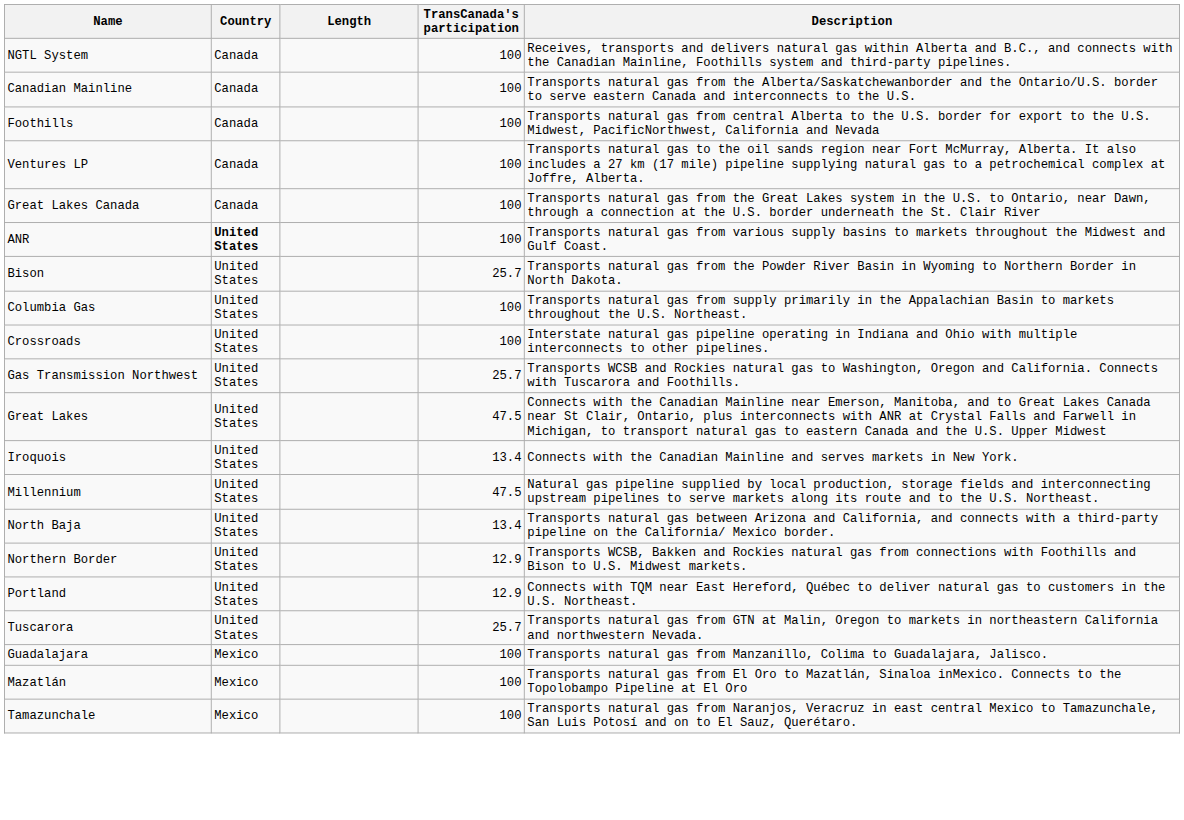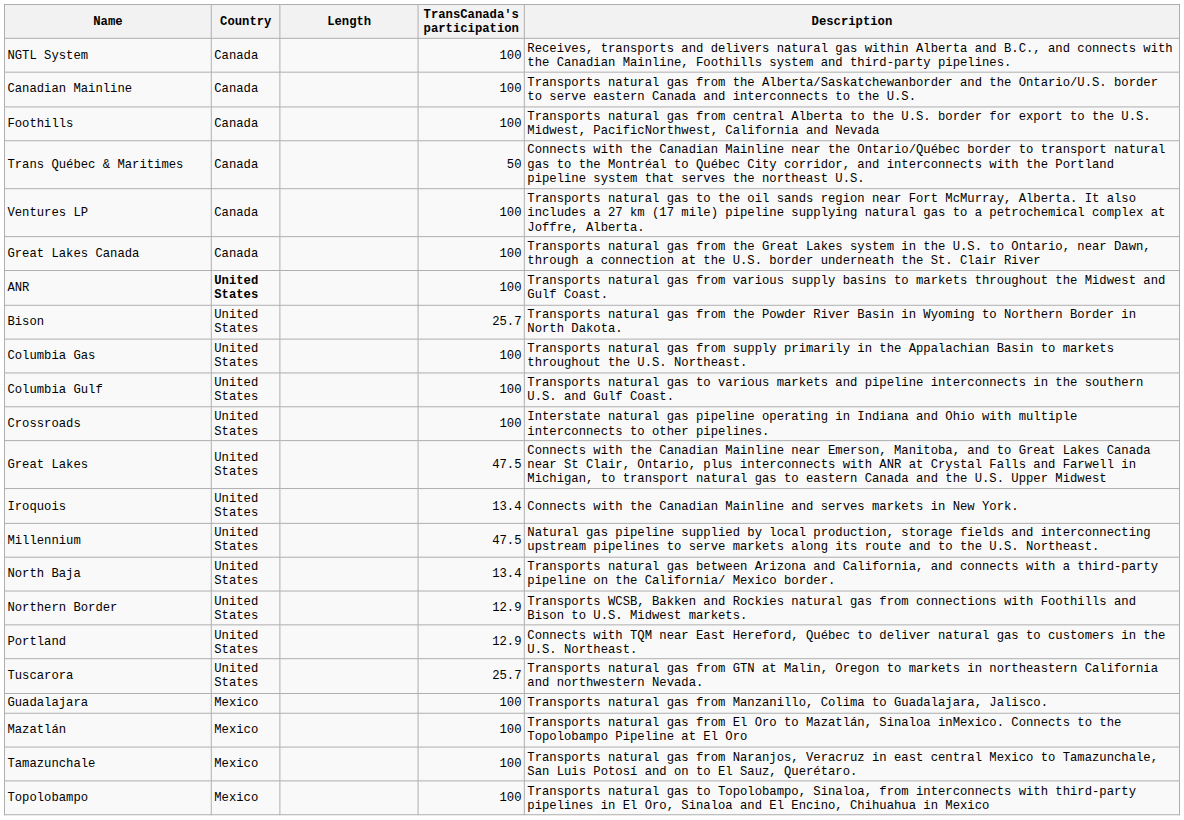 <table class="wikitable sortable" style="text-align:left;">
 <tr>
 <th width="15%">Name</th>
 <th width="5%">Country</th>
 <th width="10%">Length</th>
 <th width="2.5%">TransCanada's participation</th>
 <th width="47.5%">Description</th>
 </tr>
 <tr>
 <td>NGTL System</td>
 <td>Canada</td>
 <td align="right"></td>
 <td align="right">100</td>
 <td>Receives, transports and delivers natural gas within Alberta and B.C., and connects with the Canadian Mainline, Foothills system and third-party pipelines.</td>
 </tr>
 <tr>
 <td>Canadian Mainline</td>
 <td>Canada</td>
 <td align="right"></td>
 <td align="right">100</td>
 <td>Transports natural gas from the Alberta/Saskatchewanborder and the Ontario/U.S. border to serve eastern Canada and interconnects to the U.S.</td>
 </tr>
 <tr>
 <td>Foothills</td>
 <td>Canada</td>
 <td align="right"></td>
 <td align="right">100</td>
 <td>Transports natural gas from central Alberta to the U.S. border for export to the U.S. Midwest, PacificNorthwest, California and Nevada</td>
+</tr>
+<tr>
+<td>Trans Québec & Maritimes</td>
+<td>Canada</td>
+<td align="right"></td>
+<td align="right">50</td>
+<td>Connects with the Canadian Mainline near the Ontario/Québec border to transport natural gas to the Montréal to Québec City corridor, and interconnects with the Portland pipeline system that serves the northeast U.S.</td>
 </tr>
 <tr>
 <td>Ventures LP</td>
 <td>Canada</td>
 <td align="right"></td>
 <td align="right">100</td>
 <td>Transports natural gas to the oil sands region near Fort McMurray, Alberta. It also includes a 27 km (17 mile) pipeline supplying natural gas to a petrochemical complex at Joffre, Alberta.</td>
 </tr>
 <tr>
 <td>Great Lakes Canada</td>
 <td>Canada</td>
 <td align="right"></td>
 <td align="right">100</td>
 <td>Transports natural gas from the Great Lakes system in the U.S. to Ontario, near Dawn, through a connection at the U.S. border underneath the St. Clair River</td>
 </tr>
 <tr>
 <td>ANR</td>
 <td><strong>United States</strong></td>
 <td align="right"></td>
 <td align="right">100</td>
 <td>Transports natural gas from various supply basins to markets throughout the Midwest and Gulf Coast.</td>
 </tr>
 <tr>
 <td>Bison</td>
 <td>United States</td>
 <td align="right"></td>
 <td align="right">25.7</td>
 <td>Transports natural gas from the Powder River Basin in Wyoming to Northern Border in North Dakota.</td>
 </tr>
 <tr>
 <td>Columbia Gas</td>
 <td>United States</td>
 <td align="right"></td>
 <td align="right">100</td>
 <td>Transports natural gas from supply primarily in the Appalachian Basin to markets throughout the U.S. Northeast.</td>
 </tr>
 <tr>
+<td>Columbia Gulf</td>
+<td>United States</td>
+<td align="right"></td>
+<td align="right">100</td>
+<td>Transports natural gas to various markets and pipeline interconnects in the southern U.S. and Gulf Coast.</td>
+</tr>
+<tr>
 <td>Crossroads</td>
 <td>United States</td>
 <td align="right"></td>
 <td align="right">100</td>
 <td>Interstate natural gas pipeline operating in Indiana and Ohio with multiple interconnects to other pipelines.</td>
-</tr>
-<tr>
-<td>Gas Transmission Northwest</td>
-<td>United States</td>
-<td align="right"></td>
-<td align="right">25.7</td>
-<td>Transports WCSB and Rockies natural gas to Washington, Oregon and California. Connects with Tuscarora and Foothills.</td>
 </tr>
 <tr>
 <td>Great Lakes</td>
 <td>United States</td>
 <td align="right"></td>
 <td align="right">47.5</td>
 <td>Connects with the Canadian Mainline near Emerson, Manitoba, and to Great Lakes Canada near St Clair, Ontario, plus interconnects with ANR at Crystal Falls and Farwell in Michigan, to transport natural gas to eastern Canada and the U.S. Upper Midwest</td>
 </tr>
 <tr>
 <td>Iroquois</td>
 <td>United States</td>
 <td align="right"></td>
 <td align="right">13.4</td>
 <td>Connects with the Canadian Mainline and serves markets in New York.</td>
 </tr>
 <tr>
 <td>Millennium</td>
 <td>United States</td>
 <td align="right"></td>
 <td align="right">47.5</td>
 <td>Natural gas pipeline supplied by local production, storage fields and interconnecting upstream pipelines to serve markets along its route and to the U.S. Northeast.</td>
 </tr>
 <tr>
 <td>North Baja</td>
 <td>United States</td>
 <td align="right"></td>
 <td align="right">13.4</td>
 <td>Transports natural gas between Arizona and California, and connects with a third-party pipeline on the California/ Mexico border.</td>
 </tr>
 <tr>
 <td>Northern Border</td>
 <td>United States</td>
 <td align="right"></td>
 <td align="right">12.9</td>
 <td>Transports WCSB, Bakken and Rockies natural gas from connections with Foothills and Bison to U.S. Midwest markets.</td>
 </tr>
 <tr>
 <td>Portland</td>
 <td>United States</td>
 <td align="right"></td>
 <td align="right">12.9</td>
 <td>Connects with TQM near East Hereford, Québec to deliver natural gas to customers in the U.S. Northeast.</td>
 </tr>
 <tr>
 <td>Tuscarora</td>
 <td>United States</td>
 <td align="right"></td>
 <td align="right">25.7</td>
 <td>Transports natural gas from GTN at Malin, Oregon to markets in northeastern California and northwestern Nevada.</td>
 </tr>
 <tr>
 <td>Guadalajara</td>
 <td>Mexico</td>
 <td align="right"></td>
 <td align="right">100</td>
 <td>Transports natural gas from Manzanillo, Colima to Guadalajara, Jalisco.</td>
 </tr>
 <tr>
 <td>Mazatlán</td>
 <td>Mexico</td>
 <td align="right"></td>
 <td align="right">100</td>
 <td>Transports natural gas from El Oro to Mazatlán, Sinaloa inMexico. Connects to the Topolobampo Pipeline at El Oro</td>
 </tr>
 <tr>
 <td>Tamazunchale</td>
 <td>Mexico</td>
 <td align="right"></td>
 <td align="right">100</td>
 <td>Transports natural gas from Naranjos, Veracruz in east central Mexico to Tamazunchale, San Luis Potosí and on to El Sauz, Querétaro.</td>
 </tr>
+<tr>
+<td>Topolobampo</td>
+<td>Mexico</td>
+<td align="right"></td>
+<td align="right">100</td>
+<td>Transports natural gas to Topolobampo, Sinaloa, from interconnects with third-party pipelines in El Oro, Sinaloa and El Encino, Chihuahua in Mexico</td>
+</tr>
 </table>
